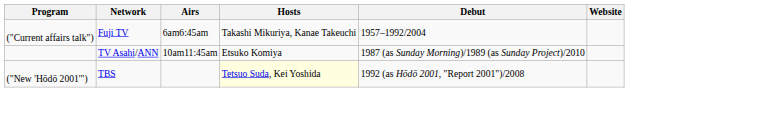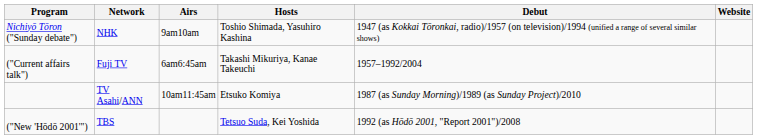 <table class="wikitable">
 <tr>
 <th>Program</th>
 <th>Network</th>
 <th>Airs</th>
 <th>Hosts</th>
 <th>Debut</th>
 <th>Website</th>
+</tr>
+<tr>
+<td><em><a href='#'>Nichiyō Tōron</a></em><br>("Sunday debate")</td>
+<td><a href='#'>NHK</a></td>
+<td>9am10am</td>
+<td>Toshio Shimada, Yasuhiro Kashina</td>
+<td>1947 (as <em>Kokkai Tōronkai</em>, radio)/1957 (on television)/1994 <small>(unified a range of several similar shows)</small></td>
+<td></td>
 </tr>
 <tr>
 <td><em></em><br>("Current affairs talk")</td>
 <td><a href='#'>Fuji TV</a></td>
 <td>6am6:45am</td>
 <td>Takashi Mikuriya, Kanae Takeuchi</td>
 <td>1957–1992/2004</td>
 <td></td>
 </tr>
 <tr>
 <td><em></em></td>
 <td><a href='#'>TV Asahi</a>/<a href='#'>ANN</a></td>
 <td>10am11:45am</td>
 <td>Etsuko Komiya</td>
 <td>1987 (as <em>Sunday Morning</em>)/1989 (as <em>Sunday Project</em>)/2010</td>
 <td></td>
 </tr>
 <tr>
 <td><em></em><br>("New 'Hōdō 2001'")</td>
 <td><a href='#'>TBS</a></td>
 <td></td>
-<td style="background: lightyellow;"><a href='#'>Tetsuo Suda</a>, Kei Yoshida</td>
+<td><a href='#'>Tetsuo Suda</a>, Kei Yoshida</td>
 <td>1992 (as <em>Hōdō 2001</em>, "Report 2001")/2008</td>
 <td></td>
 </tr>
 </table>
